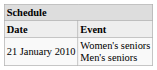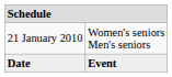 <table class="wikitable">
 <tr align=left bgcolor=#DDDDDD>
 <td colspan=2><strong>Schedule</strong></td>
+</tr>
+<tr>
+<td>21 January 2010</td>
+<td>Women's seniors<br>Men's seniors</td>
 </tr>
 <tr align=left bgcolor=#EEEEEE>
 <td><strong>Date</strong></td>
 <td><strong>Event</strong></td>
 </tr>
-<tr>
-<td>21 January 2010</td>
-<td>Women's seniors<br>Men's seniors</td>
-</tr>
 </table>
